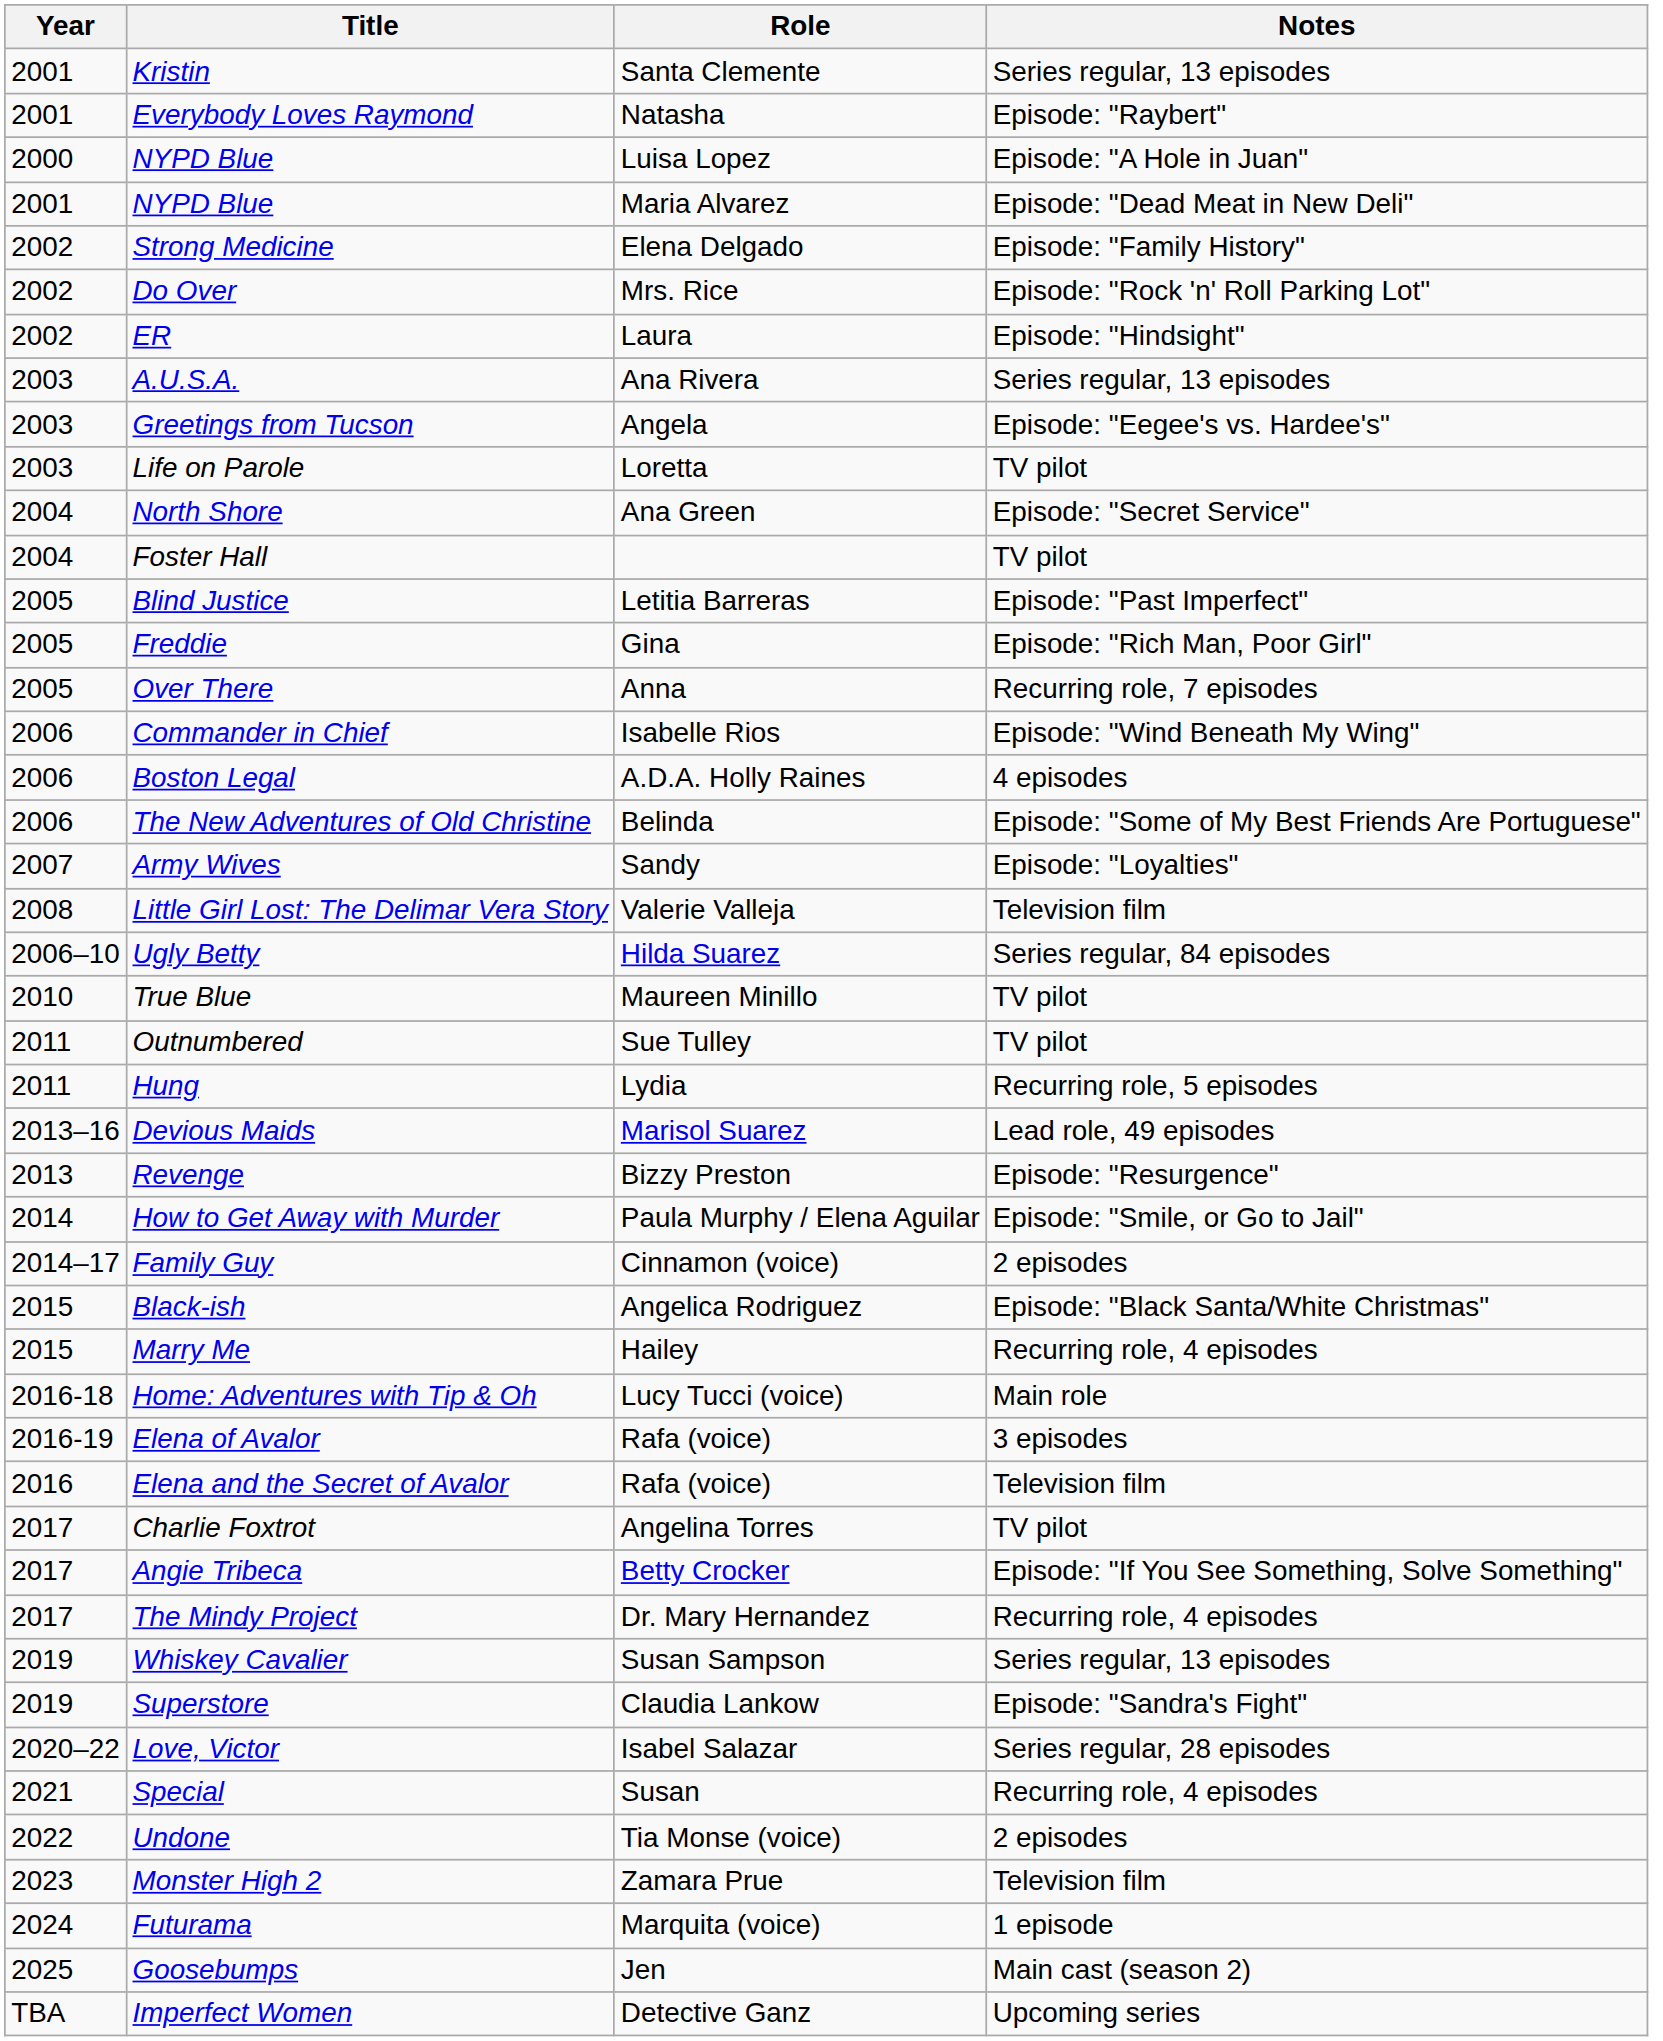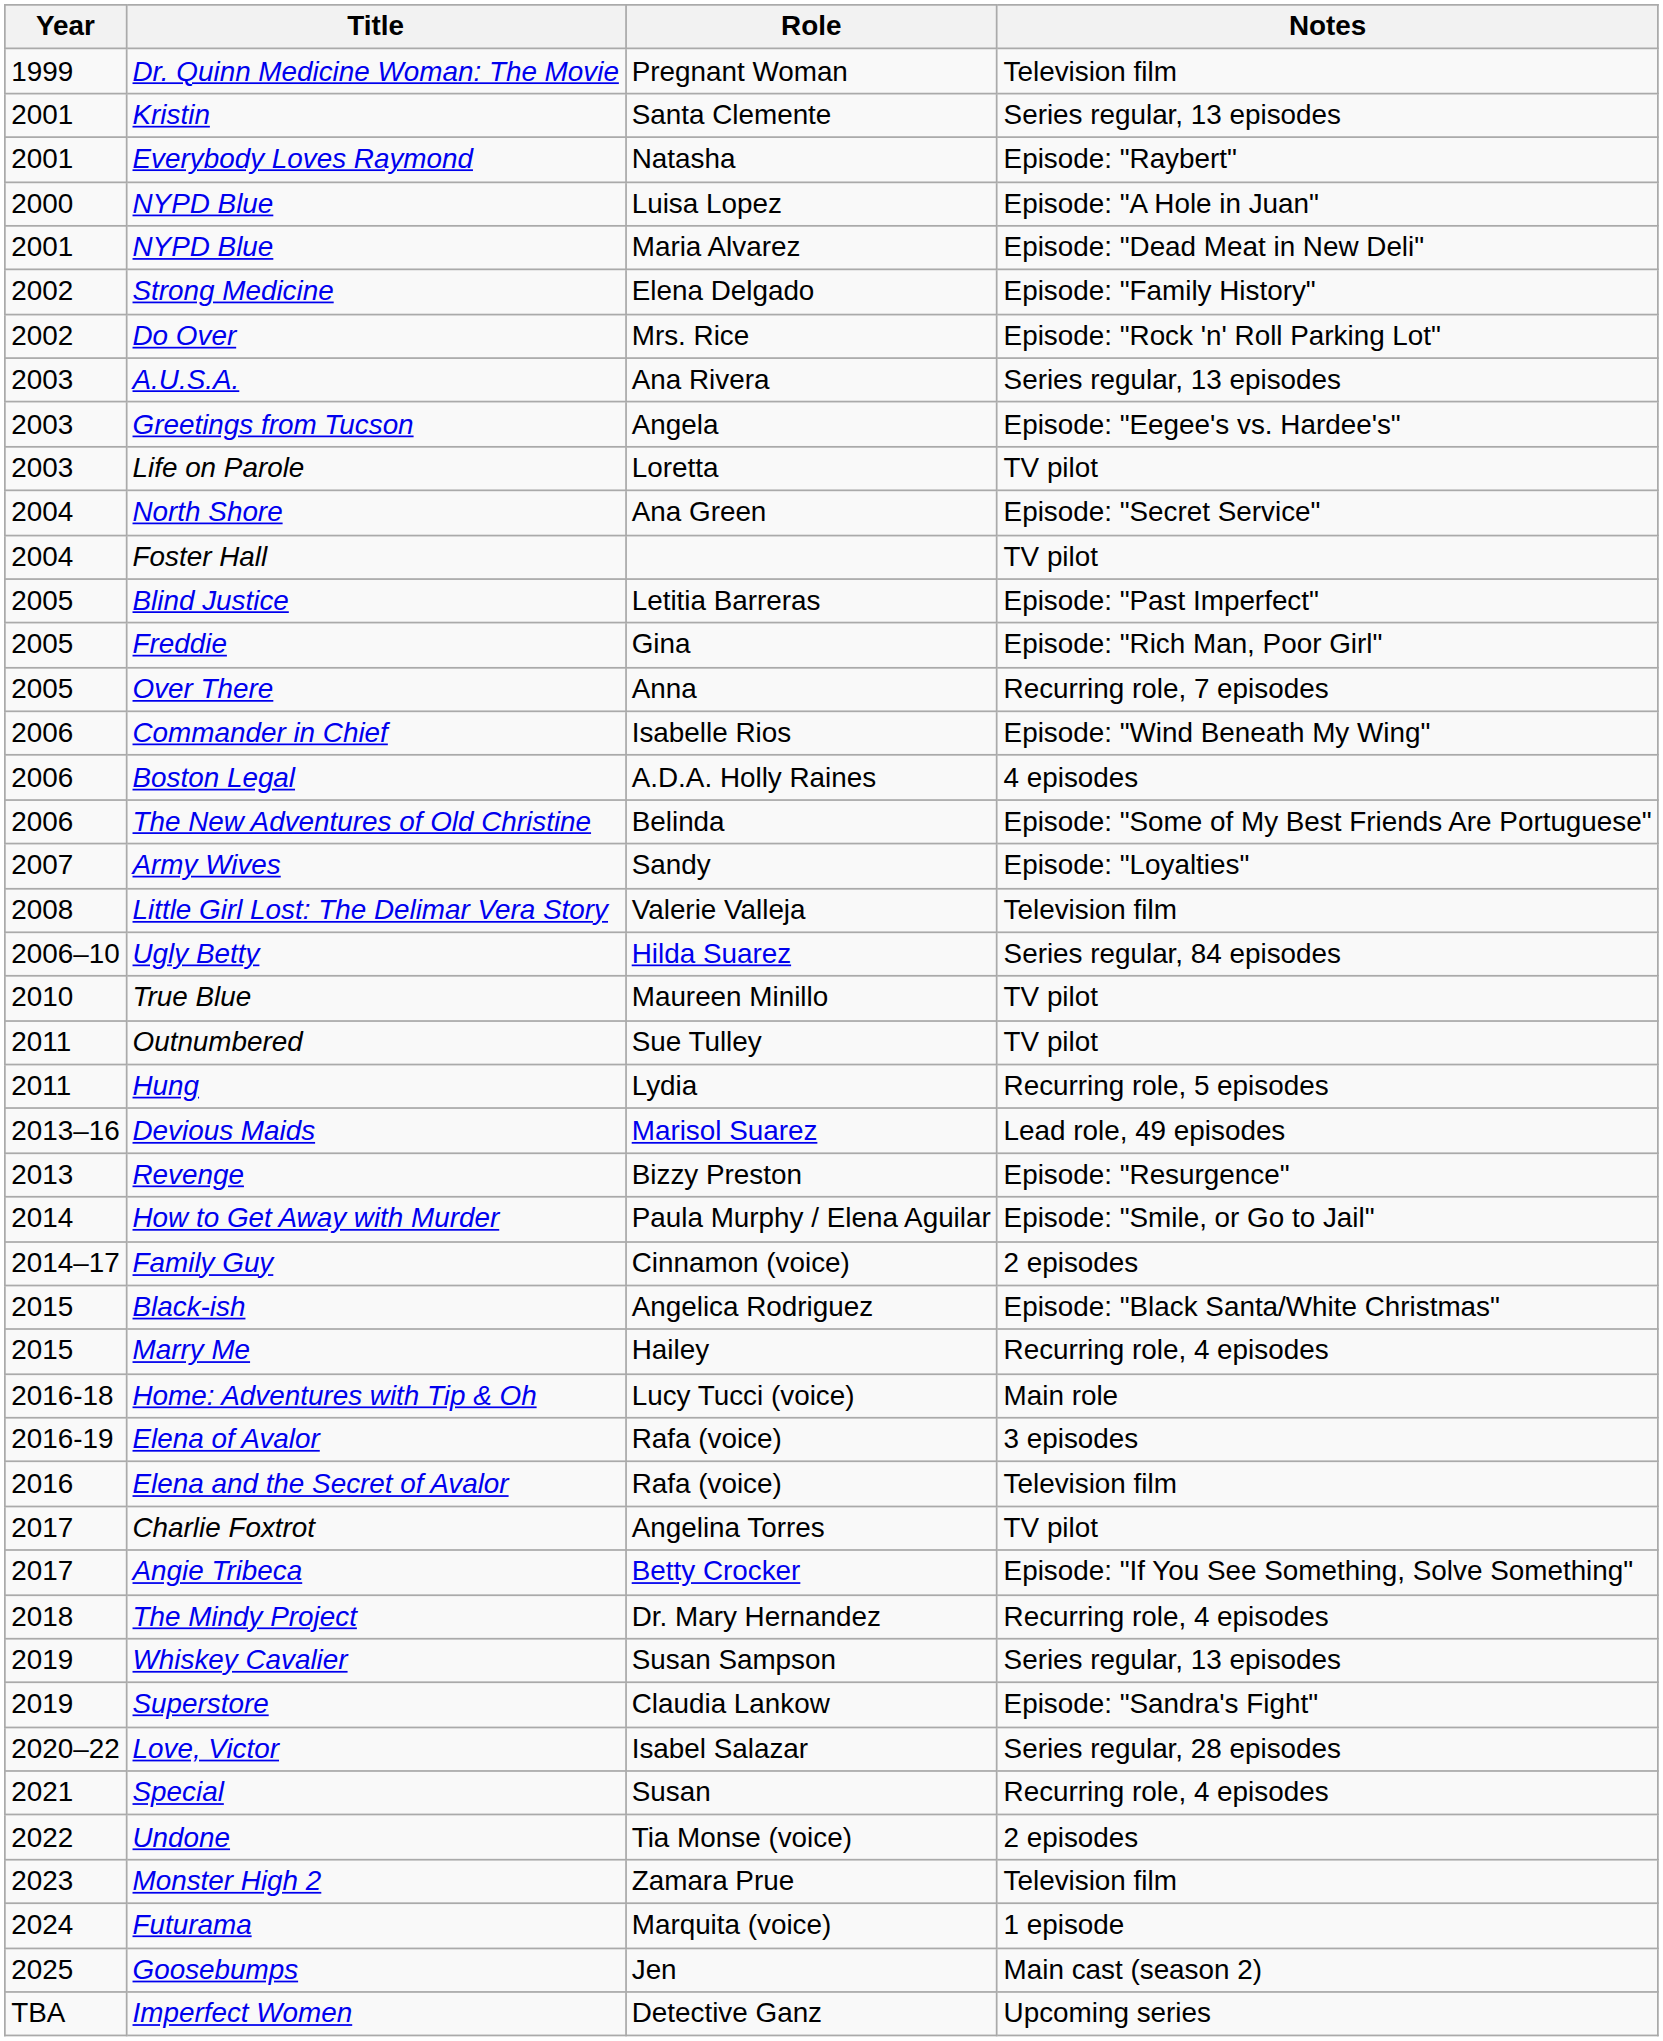 <table class="wikitable sortable">
 <tr>
 <th>Year</th>
 <th>Title</th>
 <th>Role</th>
 <th class="unsortable">Notes</th>
+</tr>
+<tr>
+<td>1999</td>
+<td><em><a href='#'>Dr. Quinn Medicine Woman: The Movie</a></em></td>
+<td>Pregnant Woman</td>
+<td>Television film</td>
 </tr>
 <tr>
 <td>2001</td>
 <td><em><a href='#'>Kristin</a></em></td>
 <td>Santa Clemente</td>
 <td>Series regular, 13 episodes</td>
 </tr>
 <tr>
 <td>2001</td>
 <td><em><a href='#'>Everybody Loves Raymond</a></em></td>
 <td>Natasha</td>
 <td>Episode: "Raybert"</td>
 </tr>
 <tr>
 <td>2000</td>
 <td><em><a href='#'>NYPD Blue</a></em></td>
 <td>Luisa Lopez</td>
 <td>Episode: "A Hole in Juan"</td>
 </tr>
 <tr>
 <td>2001</td>
 <td><em><a href='#'>NYPD Blue</a></em></td>
 <td>Maria Alvarez</td>
 <td>Episode: "Dead Meat in New Deli"</td>
 </tr>
 <tr>
 <td>2002</td>
 <td><em><a href='#'>Strong Medicine</a></em></td>
 <td>Elena Delgado</td>
 <td>Episode: "Family History"</td>
 </tr>
 <tr>
 <td>2002</td>
 <td><em><a href='#'>Do Over</a></em></td>
 <td>Mrs. Rice</td>
 <td>Episode: "Rock 'n' Roll Parking Lot"</td>
-</tr>
-<tr>
-<td>2002</td>
-<td><em><a href='#'>ER</a></em></td>
-<td>Laura</td>
-<td>Episode: "Hindsight"</td>
 </tr>
 <tr>
 <td>2003</td>
 <td><em><a href='#'>A.U.S.A.</a></em></td>
 <td>Ana Rivera</td>
 <td>Series regular, 13 episodes</td>
 </tr>
 <tr>
 <td>2003</td>
 <td><em><a href='#'>Greetings from Tucson</a></em></td>
 <td>Angela</td>
 <td>Episode: "Eegee's vs. Hardee's"</td>
 </tr>
 <tr>
 <td>2003</td>
 <td><em>Life on Parole</em></td>
 <td>Loretta</td>
 <td>TV pilot</td>
 </tr>
 <tr>
 <td>2004</td>
 <td><em><a href='#'>North Shore</a></em></td>
 <td>Ana Green</td>
 <td>Episode: "Secret Service"</td>
 </tr>
 <tr>
 <td>2004</td>
 <td><em>Foster Hall</em></td>
 <td></td>
 <td>TV pilot</td>
 </tr>
 <tr>
 <td>2005</td>
 <td><em><a href='#'>Blind Justice</a></em></td>
 <td>Letitia Barreras</td>
 <td>Episode: "Past Imperfect"</td>
 </tr>
 <tr>
 <td>2005</td>
 <td><em><a href='#'>Freddie</a></em></td>
 <td>Gina</td>
 <td>Episode: "Rich Man, Poor Girl"</td>
 </tr>
 <tr>
 <td>2005</td>
 <td><em><a href='#'>Over There</a></em></td>
 <td>Anna</td>
 <td>Recurring role, 7 episodes</td>
 </tr>
 <tr>
 <td>2006</td>
 <td><em><a href='#'>Commander in Chief</a></em></td>
 <td>Isabelle Rios</td>
 <td>Episode: "Wind Beneath My Wing"</td>
 </tr>
 <tr>
 <td>2006</td>
 <td><em><a href='#'>Boston Legal</a></em></td>
 <td>A.D.A. Holly Raines</td>
 <td>4 episodes</td>
 </tr>
 <tr>
 <td>2006</td>
 <td><em><a href='#'>The New Adventures of Old Christine</a></em></td>
 <td>Belinda</td>
 <td>Episode: "Some of My Best Friends Are Portuguese"</td>
 </tr>
 <tr>
 <td>2007</td>
 <td><em><a href='#'>Army Wives</a></em></td>
 <td>Sandy</td>
 <td>Episode: "Loyalties"</td>
 </tr>
 <tr>
 <td>2008</td>
 <td><em><a href='#'>Little Girl Lost: The Delimar Vera Story</a></em></td>
 <td>Valerie Valleja</td>
 <td>Television film</td>
 </tr>
 <tr>
 <td>2006–10</td>
 <td><em><a href='#'>Ugly Betty</a></em></td>
 <td><a href='#'>Hilda Suarez</a></td>
 <td>Series regular, 84 episodes</td>
 </tr>
 <tr>
 <td>2010</td>
 <td><em>True Blue</em></td>
 <td>Maureen Minillo</td>
 <td>TV pilot</td>
 </tr>
 <tr>
 <td>2011</td>
 <td><em>Outnumbered</em></td>
 <td>Sue Tulley</td>
 <td>TV pilot</td>
 </tr>
 <tr>
 <td>2011</td>
 <td><em><a href='#'>Hung</a></em></td>
 <td>Lydia</td>
 <td>Recurring role, 5 episodes</td>
 </tr>
 <tr>
 <td>2013–16</td>
 <td><em><a href='#'>Devious Maids</a></em></td>
 <td><a href='#'>Marisol Suarez</a></td>
 <td>Lead role, 49 episodes</td>
 </tr>
 <tr>
 <td>2013</td>
 <td><em><a href='#'>Revenge</a></em></td>
 <td>Bizzy Preston</td>
 <td>Episode: "Resurgence"</td>
 </tr>
 <tr>
 <td>2014</td>
 <td><em><a href='#'>How to Get Away with Murder</a></em></td>
 <td>Paula Murphy / Elena Aguilar</td>
 <td>Episode: "Smile, or Go to Jail"</td>
 </tr>
 <tr>
 <td>2014–17</td>
 <td><em><a href='#'>Family Guy</a></em></td>
 <td>Cinnamon (voice)</td>
 <td>2 episodes</td>
 </tr>
 <tr>
 <td>2015</td>
 <td><em><a href='#'>Black-ish</a></em></td>
 <td>Angelica Rodriguez</td>
 <td>Episode: "Black Santa/White Christmas"</td>
 </tr>
 <tr>
 <td>2015</td>
 <td><em><a href='#'>Marry Me</a></em></td>
 <td>Hailey</td>
 <td>Recurring role, 4 episodes</td>
 </tr>
 <tr>
 <td>2016-18</td>
 <td><em><a href='#'>Home: Adventures with Tip & Oh</a></em></td>
 <td>Lucy Tucci (voice)</td>
 <td>Main role</td>
 </tr>
 <tr>
 <td>2016-19</td>
 <td><em><a href='#'>Elena of Avalor</a></em></td>
 <td>Rafa (voice)</td>
 <td>3 episodes</td>
 </tr>
 <tr>
 <td>2016</td>
 <td><em><a href='#'>Elena and the Secret of Avalor</a></em></td>
 <td>Rafa (voice)</td>
 <td>Television film</td>
 </tr>
 <tr>
 <td>2017</td>
 <td><em>Charlie Foxtrot</em></td>
 <td>Angelina Torres</td>
 <td>TV pilot</td>
 </tr>
 <tr>
 <td>2017</td>
 <td><em><a href='#'>Angie Tribeca</a></em></td>
 <td><a href='#'>Betty Crocker</a></td>
 <td>Episode: "If You See Something, Solve Something"</td>
 </tr>
 <tr>
-<td>2017</td>
+<td>2018</td>
 <td><em><a href='#'>The Mindy Project</a></em></td>
 <td>Dr. Mary Hernandez</td>
 <td>Recurring role, 4 episodes</td>
 </tr>
 <tr>
 <td>2019</td>
 <td><em><a href='#'>Whiskey Cavalier</a></em></td>
 <td>Susan Sampson</td>
 <td>Series regular,  13 episodes</td>
 </tr>
 <tr>
 <td>2019</td>
 <td><em><a href='#'>Superstore</a></em></td>
 <td>Claudia Lankow</td>
 <td>Episode: "Sandra's Fight"</td>
 </tr>
 <tr>
 <td>2020–22</td>
 <td><em><a href='#'>Love, Victor</a></em></td>
 <td>Isabel Salazar</td>
 <td>Series regular, 28 episodes</td>
 </tr>
 <tr>
 <td>2021</td>
 <td><em><a href='#'>Special</a></em></td>
 <td>Susan</td>
 <td>Recurring role, 4 episodes</td>
 </tr>
 <tr>
 <td>2022</td>
 <td><em><a href='#'>Undone</a></em></td>
 <td>Tia Monse (voice)</td>
 <td>2 episodes</td>
 </tr>
 <tr>
 <td>2023</td>
 <td><em><a href='#'>Monster High 2</a></em></td>
 <td>Zamara Prue</td>
 <td>Television film</td>
 </tr>
 <tr>
 <td>2024</td>
 <td><em><a href='#'>Futurama</a></em></td>
 <td>Marquita (voice)</td>
 <td>1 episode</td>
 </tr>
 <tr>
 <td>2025</td>
 <td><em><a href='#'>Goosebumps</a></em></td>
 <td>Jen</td>
 <td>Main cast (season 2)</td>
 </tr>
 <tr>
 <td>TBA</td>
 <td><em><a href='#'>Imperfect Women</a></em></td>
 <td>Detective Ganz</td>
 <td>Upcoming series</td>
 </tr>
 </table>
